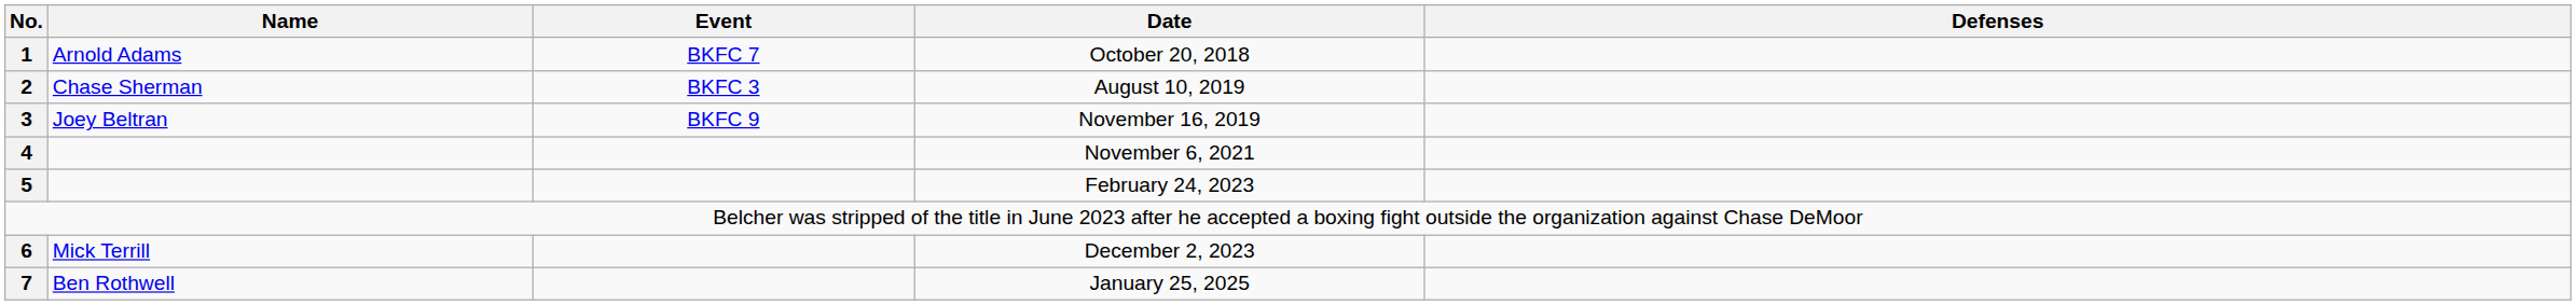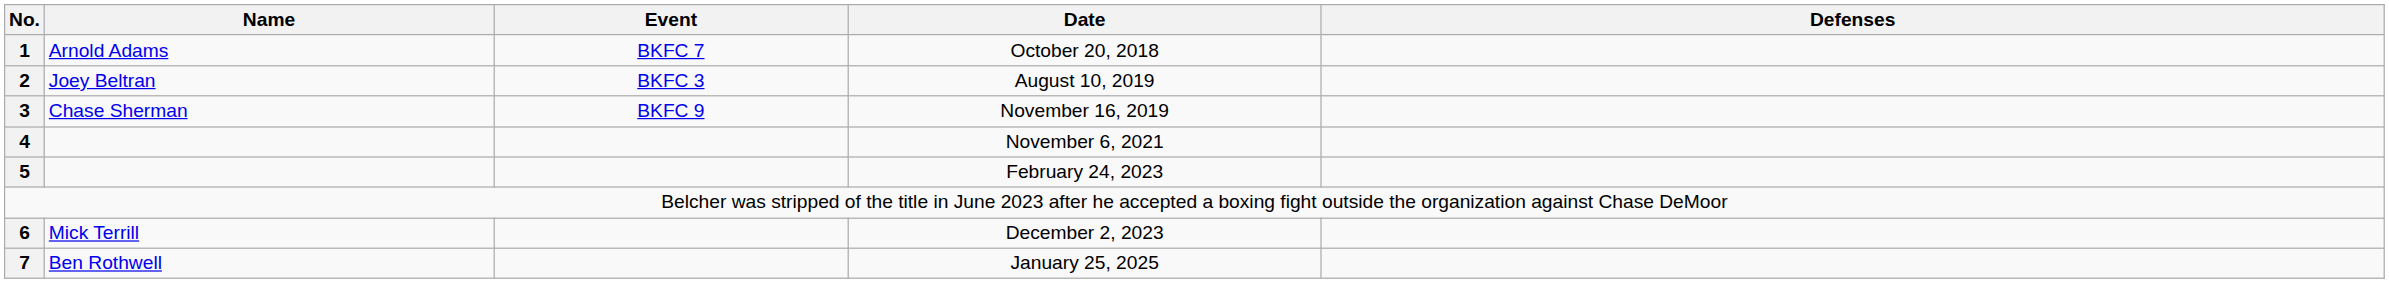 <table class="wikitable" width=100%>
 <tr>
 <th width=1%>No.</th>
 <th width=19%>Name</th>
 <th width=15%>Event</th>
 <th width=20%>Date</th>
 <th width=45%>Defenses</th>
 </tr>
 <tr>
 <th>1</th>
 <td align=left> <a href='#'>Arnold Adams</a> <br></td>
 <td align=center><a href='#'>BKFC 7</a><br></td>
 <td align=center>October 20, 2018</td>
 <td></td>
 </tr>
 <tr>
 <th>2</th>
-<td align=left> <a href='#'>Chase Sherman</a></td>
+<td align=left> <a href='#'>Joey Beltran</a></td>
 <td align=center><a href='#'>BKFC 3</a><br></td>
 <td align=center>August 10, 2019</td>
 <td></td>
 </tr>
 <tr>
 <th>3</th>
-<td align=left> <a href='#'>Joey Beltran</a></td>
+<td align=left> <a href='#'>Chase Sherman</a></td>
 <td align=center><a href='#'>BKFC 9</a><br></td>
 <td align=center>November 16, 2019</td>
 <td><br></td>
 </tr>
 <tr>
 <th>4</th>
 <td align=left></td>
 <td align=center><br></td>
 <td align=center>November 6, 2021</td>
 <td></td>
 </tr>
 <tr>
 <th>5</th>
 <td align=left></td>
 <td align=center><br></td>
 <td align=center>February 24, 2023</td>
 <td></td>
 </tr>
 <tr>
 <td colspan=5 align=center>Belcher was stripped of the title in June 2023 after he accepted a boxing fight outside the organization against Chase DeMoor</td>
 </tr>
 <tr>
 <th>6</th>
 <td align=left> <a href='#'>Mick Terrill</a> <br></td>
 <td align=center><br></td>
 <td align=center>December 2, 2023</td>
 <td></td>
 </tr>
 <tr>
 <th>7</th>
 <td align=left> <a href='#'>Ben Rothwell</a></td>
 <td align=center><br></td>
 <td align=center>January 25, 2025</td>
 <td></td>
 </tr>
 </table>
